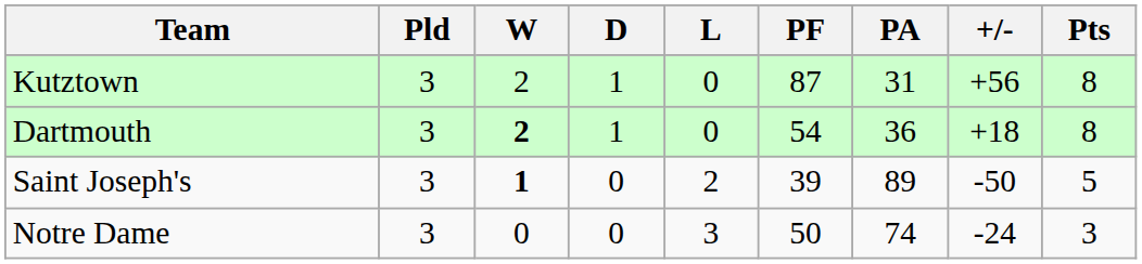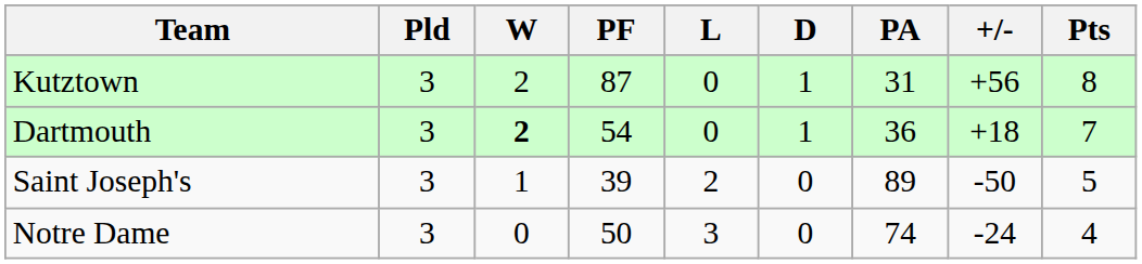 <table class="wikitable" style="text-align: center;">
 <tr>
 <th width="180">Team</th>
 <th width="40">Pld</th>
 <th width="40">W</th>
+<th width="40">PF</th>
+<th width="40">L</th>
 <th width="40">D</th>
-<th width="40">L</th>
-<th width="40">PF</th>
 <th width="40">PA</th>
 <th width="40">+/-</th>
 <th width="40">Pts</th>
 </tr>
 <tr bgcolor=ccffcc>
 <td align=left>Kutztown</td>
 <td>3</td>
 <td>2</td>
+<td>87</td>
+<td>0</td>
 <td>1</td>
-<td>0</td>
-<td>87</td>
 <td>31</td>
 <td>+56</td>
 <td>8</td>
 </tr>
 <tr bgcolor=ccffcc>
 <td align=left>Dartmouth</td>
 <td>3</td>
 <td><strong>2</strong></td>
+<td>54</td>
+<td>0</td>
 <td>1</td>
-<td>0</td>
-<td>54</td>
 <td>36</td>
 <td>+18</td>
-<td>8</td>
+<td>7</td>
 </tr>
 <tr>
 <td align=left>Saint Joseph's</td>
 <td>3</td>
-<td><strong>1</strong></td>
+<td>1</td>
+<td>39</td>
+<td>2</td>
 <td>0</td>
-<td>2</td>
-<td>39</td>
 <td>89</td>
 <td>-50</td>
 <td>5</td>
 </tr>
 <tr>
 <td align=left>Notre Dame</td>
 <td>3</td>
 <td>0</td>
+<td>50</td>
+<td>3</td>
 <td>0</td>
-<td>3</td>
-<td>50</td>
 <td>74</td>
 <td>-24</td>
-<td>3</td>
+<td>4</td>
 </tr>
 </table>
